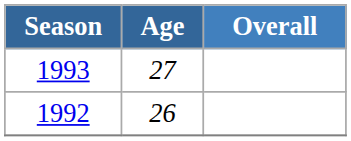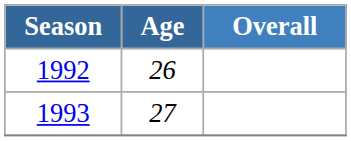 <table class="wikitable" style="font-size:95%; text-align:center; border:grey solid 1px; border-collapse:collapse; background:#ffffff;">
 <tr>
 <th style="background-color:#369; color:white; width:60px;"> Season </th>
 <th style="background-color:#369; color:white; width:40px;"> Age </th>
 <th style="background-color:#4180be; color:white; width:75px;">Overall</th>
 </tr>
 <tr>
+<td><a href='#'>1992</a></td>
+<td><em>26</em></td>
+<td></td>
+</tr>
+<tr>
 <td><a href='#'>1993</a></td>
 <td><em>27</em></td>
 <td></td>
 </tr>
 <tr>
-<td><a href='#'>1992</a></td>
-<td><em>26</em></td>
-<td></td>
-</tr>
-<tr>
 </tr>
 </table>
